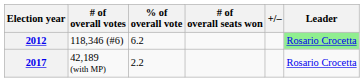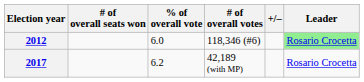 <table class=wikitable>
 <tr>
 <th>Election year</th>
+<th># of<br>overall seats won</th>
+<th>% of<br>overall vote</th>
 <th># of<br>overall votes</th>
-<th>% of<br>overall vote</th>
-<th># of<br>overall seats won</th>
 <th>+/–</th>
 <th>Leader</th>
 </tr>
 <tr>
 <th><a href='#'>2012</a></th>
+<td></td>
+<td>6.0</td>
 <td>118,346 (#6)</td>
-<td>6.2</td>
-<td></td>
 <td></td>
 <td style="background: lightgreen;"><a href='#'>Rosario Crocetta</a></td>
 </tr>
 <tr>
 <th><a href='#'>2017</a></th>
+<td></td>
+<td>6.2</td>
 <td>42,189<br><small>(with MP)</small></td>
-<td>2.2</td>
-<td></td>
 <td></td>
 <td><a href='#'>Rosario Crocetta</a></td>
 </tr>
 </table>
